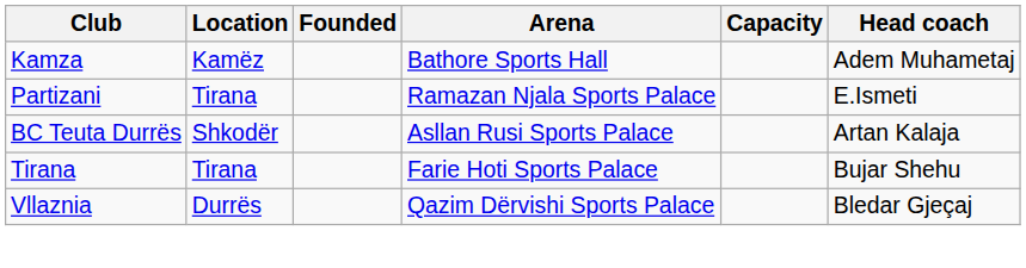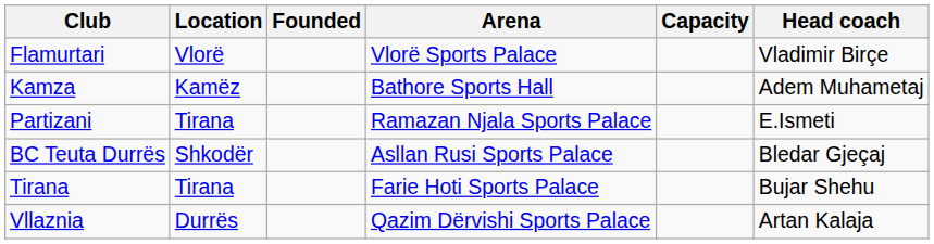 <table class="wikitable sortable">
 <tr>
 <th scope="col">Club</th>
 <th scope="col">Location</th>
 <th scope="col">Founded</th>
 <th scope="col">Arena</th>
 <th scope="col">Capacity</th>
 <th scope="col">Head coach</th>
+</tr>
+<tr bgcolor=>
+<td><a href='#'>Flamurtari</a></td>
+<td><a href='#'>Vlorë</a></td>
+<td></td>
+<td><a href='#'>Vlorë Sports Palace</a></td>
+<td></td>
+<td> Vladimir Birçe</td>
 </tr>
 <tr bgcolor=>
 <td><a href='#'>Kamza</a></td>
 <td><a href='#'>Kamëz</a></td>
 <td></td>
 <td><a href='#'>Bathore Sports Hall</a></td>
 <td></td>
 <td> Adem Muhametaj</td>
 </tr>
 <tr bgcolor=>
 <td><a href='#'>Partizani</a></td>
 <td><a href='#'>Tirana</a></td>
 <td></td>
 <td><a href='#'>Ramazan Njala Sports Palace</a></td>
 <td></td>
 <td> E.Ismeti</td>
 </tr>
 <tr bgcolor=>
 <td><a href='#'>BC Teuta Durrës</a></td>
 <td><a href='#'>Shkodër</a></td>
 <td></td>
 <td><a href='#'>Asllan Rusi Sports Palace</a></td>
 <td></td>
-<td> Artan Kalaja</td>
+<td> Bledar Gjeçaj</td>
 </tr>
 <tr bgcolor=>
 <td><a href='#'>Tirana</a></td>
 <td><a href='#'>Tirana</a></td>
 <td></td>
 <td><a href='#'>Farie Hoti Sports Palace</a></td>
 <td></td>
 <td> Bujar Shehu</td>
 </tr>
 <tr bgcolor=>
 <td><a href='#'>Vllaznia</a></td>
 <td><a href='#'>Durrës</a></td>
 <td></td>
 <td><a href='#'>Qazim Dërvishi Sports Palace</a></td>
 <td></td>
-<td> Bledar Gjeçaj</td>
+<td> Artan Kalaja</td>
 </tr>
 </table>
